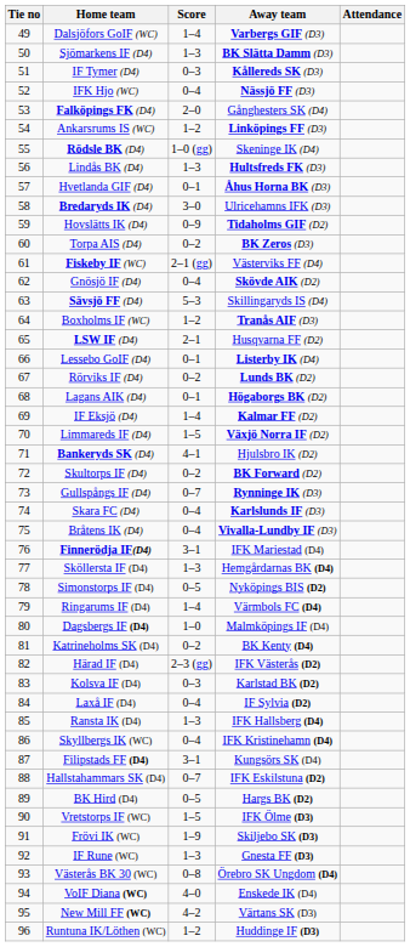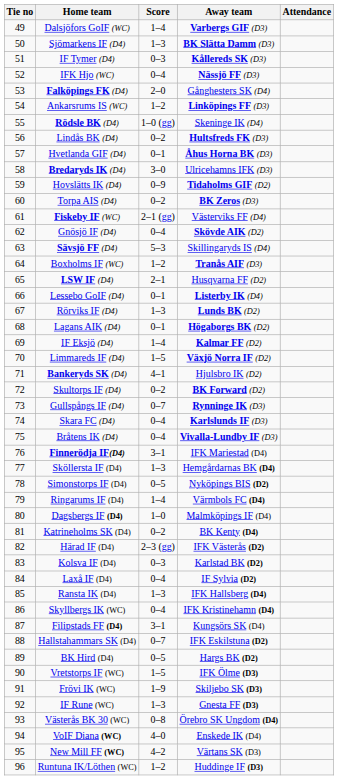 <table class="wikitable" style="text-align:center">
 <tr>
 <th style= width="40px">Tie no</th>
 <th style= width="150px">Home team</th>
 <th style= width="60px">Score</th>
 <th style= width="150px">Away team</th>
 <th style= width="30px">Attendance</th>
 </tr>
 <tr>
 <td>49</td>
 <td><a href='#'>Dalsjöfors GoIF</a> <em><small>(WC)</small></em></td>
 <td>1–4</td>
 <td><strong><a href='#'>Varbergs GIF</a></strong> <em><small>(D3)</small></em></td>
 <td></td>
 </tr>
 <tr>
 <td>50</td>
 <td><a href='#'>Sjömarkens IF</a> <em><small>(D4)</small></em></td>
 <td>1–3</td>
 <td><strong><a href='#'>BK Slätta Damm</a></strong> <em><small>(D3)</small></em></td>
 <td></td>
 </tr>
 <tr>
 <td>51</td>
 <td><a href='#'>IF Tymer</a> <em><small>(D4)</small></em></td>
 <td>0–3</td>
 <td><strong><a href='#'>Kållereds SK</a></strong> <em><small>(D3)</small></em></td>
 <td></td>
 </tr>
 <tr>
 <td>52</td>
 <td><a href='#'>IFK Hjo</a> <em><small>(WC)</small></em></td>
 <td>0–4</td>
 <td><strong><a href='#'>Nässjö FF</a></strong> <em><small>(D3)</small></em></td>
 <td></td>
 </tr>
 <tr>
 <td>53</td>
 <td><strong><a href='#'>Falköpings FK</a></strong> <em><small>(D4)</small></em></td>
 <td>2–0</td>
 <td><a href='#'>Gånghesters SK</a> <em><small>(D4)</small></em></td>
 <td></td>
 </tr>
 <tr>
 <td>54</td>
 <td><a href='#'>Ankarsrums IS</a> <em><small>(WC)</small></em></td>
 <td>1–2</td>
 <td><strong><a href='#'>Linköpings FF</a></strong> <em><small>(D3)</small></em></td>
 <td></td>
 </tr>
 <tr>
 <td>55</td>
 <td><strong><a href='#'>Rödsle BK</a></strong> <em><small>(D4)</small></em></td>
 <td>1–0 (<a href='#'>gg</a>)</td>
 <td><a href='#'>Skeninge IK</a> <em><small>(D4)</small></em></td>
 <td></td>
 </tr>
 <tr>
 <td>56</td>
 <td><a href='#'>Lindås BK</a> <em><small>(D4)</small></em></td>
-<td>1–3</td>
+<td>0–2</td>
 <td><strong><a href='#'>Hultsfreds FK</a></strong> <em><small>(D3)</small></em></td>
 <td></td>
 </tr>
 <tr>
 <td>57</td>
 <td><a href='#'>Hvetlanda GIF</a> <em><small>(D4)</small></em></td>
 <td>0–1</td>
 <td><strong><a href='#'>Åhus Horna BK</a></strong> <em><small>(D3)</small></em></td>
 <td></td>
 </tr>
 <tr>
 <td>58</td>
 <td><strong><a href='#'>Bredaryds IK</a></strong> <em><small>(D4)</small></em></td>
 <td>3–0</td>
 <td><a href='#'>Ulricehamns IFK</a> <em><small>(D3)</small></em></td>
 <td></td>
 </tr>
 <tr>
 <td>59</td>
 <td><a href='#'>Hovslätts IK</a> <em><small>(D4)</small></em></td>
 <td>0–9</td>
 <td><strong><a href='#'>Tidaholms GIF</a></strong> <em><small>(D2)</small></em></td>
 <td></td>
 </tr>
 <tr>
 <td>60</td>
 <td><a href='#'>Torpa AIS</a> <em><small>(D4)</small></em></td>
 <td>0–2</td>
 <td><strong><a href='#'>BK Zeros</a></strong> <em><small>(D3)</small></em></td>
 <td></td>
 </tr>
 <tr>
 <td>61</td>
 <td><strong><a href='#'>Fiskeby IF</a></strong> <em><small>(WC)</small></em></td>
 <td>2–1 (<a href='#'>gg</a>)</td>
 <td><a href='#'>Västerviks FF</a> <em><small>(D4)</small></em></td>
 <td></td>
 </tr>
 <tr>
 <td>62</td>
 <td><a href='#'>Gnösjö IF</a> <em><small>(D4)</small></em></td>
 <td>0–4</td>
 <td><strong><a href='#'>Skövde AIK</a></strong> <em><small>(D2)</small></em></td>
 <td></td>
 </tr>
 <tr>
 <td>63</td>
 <td><strong><a href='#'>Sävsjö FF</a></strong> <em><small>(D4)</small></em></td>
 <td>5–3</td>
 <td><a href='#'>Skillingaryds IS</a> <em><small>(D4)</small></em></td>
 <td></td>
 </tr>
 <tr>
 <td>64</td>
 <td><a href='#'>Boxholms IF</a> <em><small>(WC)</small></em></td>
 <td>1–2</td>
 <td><strong><a href='#'>Tranås AIF</a></strong> <em><small>(D3)</small></em></td>
 <td></td>
 </tr>
 <tr>
 <td>65</td>
 <td><strong><a href='#'>LSW IF</a></strong> <em><small>(D4)</small></em></td>
 <td>2–1</td>
 <td><a href='#'>Husqvarna FF</a> <em><small>(D2)</small></em></td>
 <td></td>
 </tr>
 <tr>
 <td>66</td>
 <td><a href='#'>Lessebo GoIF</a> <em><small>(D4)</small></em></td>
 <td>0–1</td>
 <td><strong><a href='#'>Listerby IK</a></strong> <em><small>(D4)</small></em></td>
 <td></td>
 </tr>
 <tr>
 <td>67</td>
 <td><a href='#'>Rörviks IF</a> <em><small>(D4)</small></em></td>
-<td>0–2</td>
+<td>1–3</td>
 <td><strong><a href='#'>Lunds BK</a></strong> <em><small>(D2)</small></em></td>
 <td></td>
 </tr>
 <tr>
 <td>68</td>
 <td><a href='#'>Lagans AIK</a> <em><small>(D4)</small></em></td>
 <td>0–1</td>
 <td><strong><a href='#'>Högaborgs BK</a></strong> <em><small>(D2)</small></em></td>
 <td></td>
 </tr>
 <tr>
 <td>69</td>
 <td><a href='#'>IF Eksjö</a> <em><small>(D4)</small></em></td>
 <td>1–4</td>
 <td><strong><a href='#'>Kalmar FF</a></strong> <em><small>(D2)</small></em></td>
 <td></td>
 </tr>
 <tr>
 <td>70</td>
 <td><a href='#'>Limmareds IF</a> <em><small>(D4)</small></em></td>
 <td>1–5</td>
 <td><strong><a href='#'>Växjö Norra IF</a></strong> <em><small>(D2)</small></em></td>
 <td></td>
 </tr>
 <tr>
 <td>71</td>
 <td><strong><a href='#'>Bankeryds SK</a></strong> <em><small>(D4)</small></em></td>
 <td>4–1</td>
 <td><a href='#'>Hjulsbro IK</a> <em><small>(D2)</small></em></td>
 <td></td>
 </tr>
 <tr>
 <td>72</td>
 <td><a href='#'>Skultorps IF</a> <em><small>(D4)</small></em></td>
 <td>0–2</td>
 <td><strong><a href='#'>BK Forward</a></strong> <em><small>(D2)</small></em></td>
 <td></td>
 </tr>
 <tr>
 <td>73</td>
 <td><a href='#'>Gullspångs IF</a> <em><small>(D4)</small></em></td>
 <td>0–7</td>
 <td><strong><a href='#'>Rynninge IK</a></strong> <em><small>(D3)</small></em></td>
 <td></td>
 </tr>
 <tr>
 <td>74</td>
 <td><a href='#'>Skara FC</a> <em><small>(D4)</small></em></td>
 <td>0–4</td>
 <td><strong><a href='#'>Karlslunds IF</a></strong> <em><small>(D3)</small></em></td>
 <td></td>
 </tr>
 <tr>
 <td>75</td>
 <td><a href='#'>Bråtens IK</a> <em><small>(D4)</small></em></td>
 <td>0–4</td>
 <td><strong><a href='#'>Vivalla-Lundby IF</a></strong> <em><small>(D3)</small></em></td>
 <td></td>
 </tr>
 <tr>
 <td>76</td>
 <td><strong><a href='#'>Finnerödja IF</a><strong><em><small>(D4)</small><em></td>
 <td>3–1</td>
 <td><a href='#'>IFK Mariestad</a> </em><small>(D4)</small><em></td>
 <td></td>
 </tr>
 <tr>
 <td>77</td>
 <td><a href='#'>Sköllersta IF</a> </em><small>(D4)</small><em></td>
 <td>1–3</td>
 <td></strong><a href='#'>Hemgårdarnas BK</a><strong> </em><small>(D4)</small><em></td>
 <td></td>
 </tr>
 <tr>
 <td>78</td>
 <td><a href='#'>Simonstorps IF</a> </em><small>(D4)</small><em></td>
 <td>0–5</td>
 <td></strong><a href='#'>Nyköpings BIS</a><strong> </em><small>(D2)</small><em></td>
 <td></td>
 </tr>
 <tr>
 <td>79</td>
 <td><a href='#'>Ringarums IF</a> </em><small>(D4)</small><em></td>
 <td>1–4</td>
 <td></strong><a href='#'>Värmbols FC</a><strong> </em><small>(D4)</small><em></td>
 <td></td>
 </tr>
 <tr>
 <td>80</td>
 <td></strong><a href='#'>Dagsbergs IF</a><strong> </em><small>(D4)</small><em></td>
 <td>1–0</td>
 <td><a href='#'>Malmköpings IF</a> </em><small>(D4)</small><em></td>
 <td></td>
 </tr>
 <tr>
 <td>81</td>
 <td><a href='#'>Katrineholms SK</a> </em><small>(D4)</small><em></td>
 <td>0–2</td>
 <td></strong><a href='#'>BK Kenty</a><strong> </em><small>(D4)</small><em></td>
 <td></td>
 </tr>
 <tr>
 <td>82</td>
 <td><a href='#'>Härad IF</a> </em><small>(D4)</small><em></td>
 <td>2–3 (<a href='#'>gg</a>)</td>
 <td></strong><a href='#'>IFK Västerås</a><strong> </em><small>(D2)</small><em></td>
 <td></td>
 </tr>
 <tr>
 <td>83</td>
 <td><a href='#'>Kolsva IF</a> </em><small>(D4)</small><em></td>
 <td>0–3</td>
 <td></strong><a href='#'>Karlstad BK</a><strong> </em><small>(D2)</small><em></td>
 <td></td>
 </tr>
 <tr>
 <td>84</td>
 <td><a href='#'>Laxå IF</a> </em><small>(D4)</small><em></td>
 <td>0–4</td>
 <td></strong><a href='#'>IF Sylvia</a><strong> </em><small>(D2)</small><em></td>
 <td></td>
 </tr>
 <tr>
 <td>85</td>
 <td><a href='#'>Ransta IK</a> </em><small>(D4)</small><em></td>
 <td>1–3</td>
 <td></strong><a href='#'>IFK Hallsberg</a><strong> </em><small>(D4)</small><em></td>
 <td></td>
 </tr>
 <tr>
 <td>86</td>
 <td><a href='#'>Skyllbergs IK</a> </em><small>(WC)</small><em></td>
 <td>0–4</td>
 <td></strong><a href='#'>IFK Kristinehamn</a><strong> </em><small>(D4)</small><em></td>
 <td></td>
 </tr>
 <tr>
 <td>87</td>
 <td></strong><a href='#'>Filipstads FF</a><strong> </em><small>(D4)</small><em></td>
 <td>3–1</td>
 <td><a href='#'>Kungsörs SK</a> </em><small>(D4)</small><em></td>
 <td></td>
 </tr>
 <tr>
 <td>88</td>
 <td><a href='#'>Hallstahammars SK</a> </em><small>(D4)</small><em></td>
 <td>0–7</td>
 <td></strong><a href='#'>IFK Eskilstuna</a><strong> </em><small>(D2)</small><em></td>
 <td></td>
 </tr>
 <tr>
 <td>89</td>
 <td><a href='#'>BK Hird</a> </em><small>(D4)</small><em></td>
 <td>0–5</td>
 <td></strong><a href='#'>Hargs BK</a><strong> </em><small>(D2)</small><em></td>
 <td></td>
 </tr>
 <tr>
 <td>90</td>
 <td><a href='#'>Vretstorps IF</a> </em><small>(WC)</small><em></td>
 <td>1–5</td>
 <td></strong><a href='#'>IFK Ölme</a><strong> </em><small>(D3)</small><em></td>
 <td></td>
 </tr>
 <tr>
 <td>91</td>
 <td><a href='#'>Frövi IK</a> </em><small>(WC)</small><em></td>
 <td>1–9</td>
 <td></strong><a href='#'>Skiljebo SK</a><strong> </em><small>(D3)</small><em></td>
 <td></td>
 </tr>
 <tr>
 <td>92</td>
 <td><a href='#'>IF Rune</a> </em><small>(WC)</small><em></td>
 <td>1–3</td>
 <td></strong><a href='#'>Gnesta FF</a><strong> </em><small>(D3)</small><em></td>
 <td></td>
 </tr>
 <tr>
 <td>93</td>
 <td><a href='#'>Västerås BK 30</a> </em><small>(WC)</small><em></td>
 <td>0–8</td>
 <td></strong><a href='#'>Örebro SK Ungdom</a><strong> </em><small>(D4)</small><em></td>
 <td></td>
 </tr>
 <tr>
 <td>94</td>
 <td></strong><a href='#'>VoIF Diana</a><strong> </em><small>(WC)</small><em></td>
 <td>4–0</td>
 <td><a href='#'>Enskede IK</a> </em><small>(D4)</small><em></td>
 <td></td>
 </tr>
 <tr>
 <td>95</td>
 <td></strong><a href='#'>New Mill FF</a><strong> </em><small>(WC)</small><em></td>
 <td>4–2</td>
 <td><a href='#'>Värtans SK</a> </em><small>(D3)</small><em></td>
 <td></td>
 </tr>
 <tr>
 <td>96</td>
 <td><a href='#'>Runtuna IK/Löthen</a> </em><small>(WC)</small><em></td>
 <td>1–2</td>
 <td></strong><a href='#'>Huddinge IF</a><strong> </em><small>(D3)</small><em></td>
 <td></td>
 </tr>
 </table>
